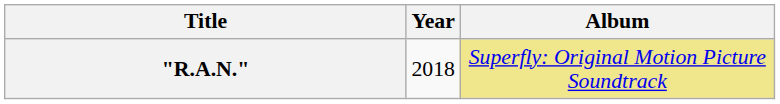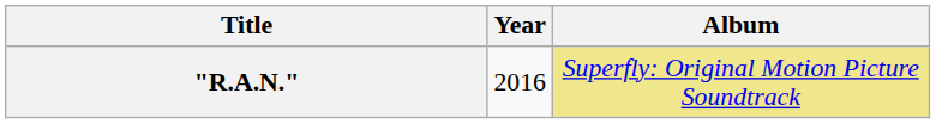 <table class="wikitable plainrowheaders" style="text-align:center;">
 <tr>
 <th scope="col" style="width:18em;">Title</th>
 <th scope="col" style="width:1em;">Year</th>
 <th scope="col" style="width:14em;">Album</th>
 </tr>
 <tr>
 <th scope="row">"R.A.N."</th>
-<td>2018</td>
+<td>2016</td>
 <td style="background: khaki;"><em><a href='#'>Superfly: Original Motion Picture Soundtrack</a></em></td>
 </tr>
 </table>
